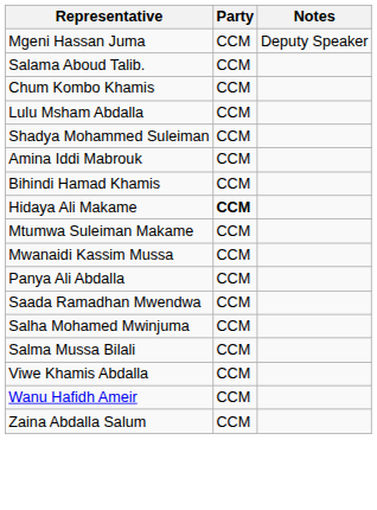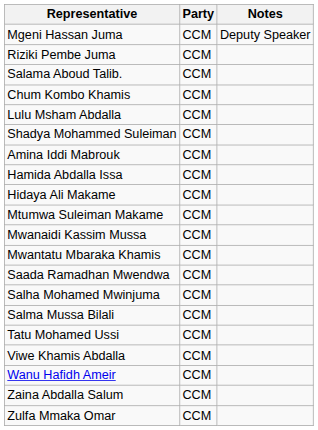 <table class="wikitable sortable">
 <tr>
 <th>Representative</th>
 <th>Party</th>
 <th>Notes</th>
 </tr>
 <tr>
 <td>Mgeni Hassan Juma</td>
 <td>CCM</td>
 <td>Deputy Speaker</td>
+</tr>
+<tr>
+<td>Riziki Pembe Juma</td>
+<td>CCM</td>
+<td></td>
 </tr>
 <tr>
 <td>Salama Aboud Talib.</td>
 <td>CCM</td>
 <td></td>
 </tr>
 <tr>
 <td>Chum Kombo Khamis</td>
 <td>CCM</td>
 <td></td>
 </tr>
 <tr>
 <td>Lulu Msham Abdalla</td>
 <td>CCM</td>
 <td></td>
 </tr>
 <tr>
 <td>Shadya Mohammed Suleiman</td>
 <td>CCM</td>
 <td></td>
 </tr>
 <tr>
 <td>Amina Iddi Mabrouk</td>
 <td>CCM</td>
 <td></td>
 </tr>
 <tr>
-<td>Bihindi Hamad Khamis</td>
+<td>Hamida Abdalla Issa</td>
 <td>CCM</td>
 <td></td>
 </tr>
 <tr>
 <td>Hidaya Ali Makame</td>
-<td><strong>CCM</strong></td>
+<td>CCM</td>
 <td></td>
 </tr>
 <tr>
 <td>Mtumwa Suleiman Makame</td>
 <td>CCM</td>
 <td></td>
 </tr>
 <tr>
 <td>Mwanaidi Kassim Mussa</td>
 <td>CCM</td>
 <td></td>
 </tr>
 <tr>
-<td>Panya Ali Abdalla</td>
+<td>Mwantatu Mbaraka Khamis</td>
 <td>CCM</td>
 <td></td>
 </tr>
 <tr>
 <td>Saada Ramadhan Mwendwa</td>
 <td>CCM</td>
 <td></td>
 </tr>
 <tr>
 <td>Salha Mohamed Mwinjuma</td>
 <td>CCM</td>
 <td></td>
 </tr>
 <tr>
 <td>Salma Mussa Bilali</td>
 <td>CCM</td>
 <td></td>
 </tr>
 <tr>
+<td>Tatu Mohamed Ussi</td>
+<td>CCM</td>
+<td></td>
+</tr>
+<tr>
 <td>Viwe Khamis Abdalla</td>
 <td>CCM</td>
 <td></td>
 </tr>
 <tr>
 <td><a href='#'>Wanu Hafidh Ameir</a></td>
 <td>CCM</td>
 <td></td>
 </tr>
 <tr>
 <td>Zaina Abdalla Salum</td>
 <td>CCM</td>
 <td></td>
 </tr>
+<tr>
+<td>Zulfa Mmaka Omar</td>
+<td>CCM</td>
+<td></td>
+</tr>
 </table>
